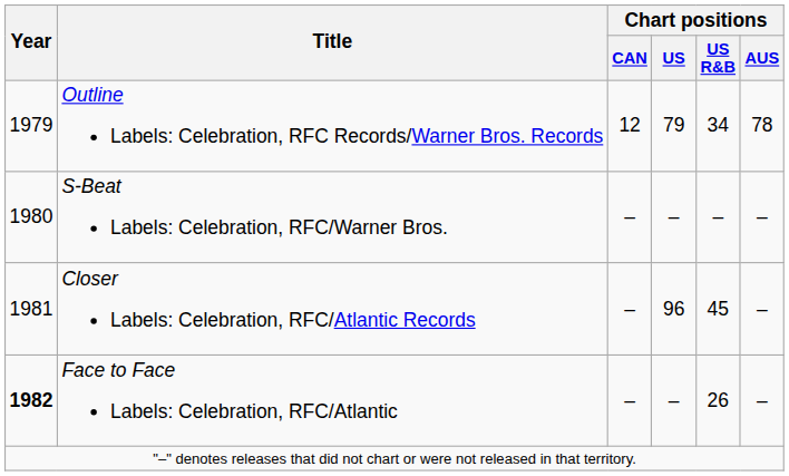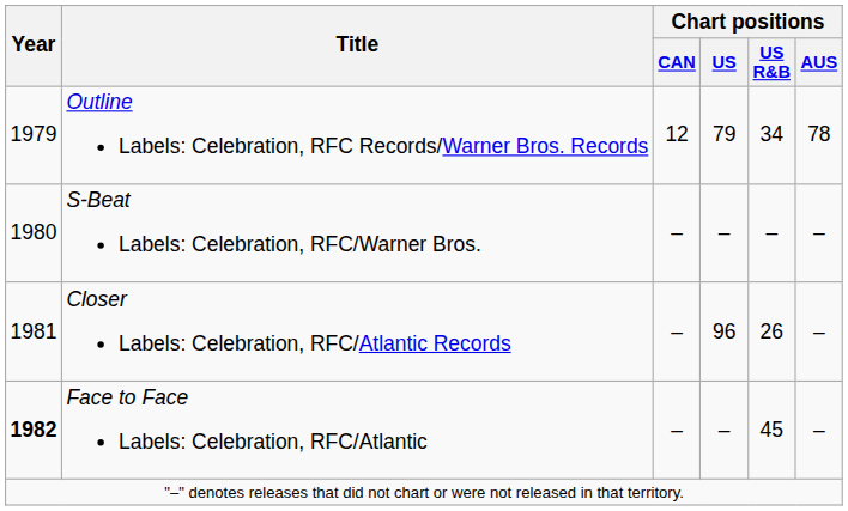 <table class="wikitable" style=text-align:center;>
 <tr>
 <th rowspan=2>Year</th>
 <th rowspan=2>Title</th>
 <th colspan=4>Chart positions</th>
 </tr>
 <tr style="font-size:smaller;">
 <th width=30><a href='#'>CAN</a></th>
 <th width=30><a href='#'>US</a><br></th>
 <th width=30><a href='#'>US R&B</a><br></th>
 <th width=30><a href='#'>AUS</a><br></th>
 </tr>
 <tr>
 <td>1979</td>
 <td align=left><em><a href='#'>Outline</a></em><br><ul><li>Labels: Celebration, RFC Records/<a href='#'>Warner Bros. Records</a></li></ul></td>
 <td>12</td>
 <td>79</td>
 <td>34</td>
 <td>78</td>
 </tr>
 <tr>
 <td>1980</td>
 <td align=left><em>S-Beat</em><br><ul><li>Labels: Celebration, RFC/Warner Bros.</li></ul></td>
 <td>–</td>
 <td>–</td>
 <td>–</td>
 <td>–</td>
 </tr>
 <tr>
 <td>1981</td>
 <td align=left><em>Closer</em><br><ul><li>Labels: Celebration, RFC/<a href='#'>Atlantic Records</a></li></ul></td>
 <td>–</td>
 <td>96</td>
-<td>45</td>
+<td>26</td>
 <td>–</td>
 </tr>
 <tr>
 <td><strong>1982</strong></td>
 <td align=left><em>Face to Face</em><br><ul><li>Labels: Celebration, RFC/Atlantic</li></ul></td>
 <td>–</td>
 <td>–</td>
-<td>26</td>
+<td>45</td>
 <td>–</td>
 </tr>
 <tr>
 <td colspan="7" style="text-align:center; font-size:9pt;">"–" denotes releases that did not chart or were not released in that territory.</td>
 </tr>
 </table>
